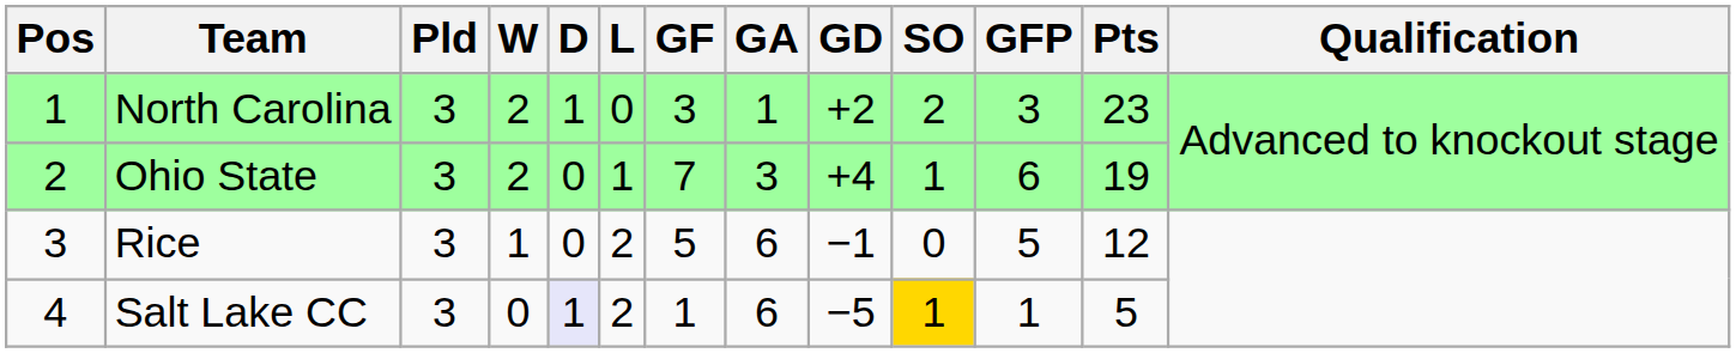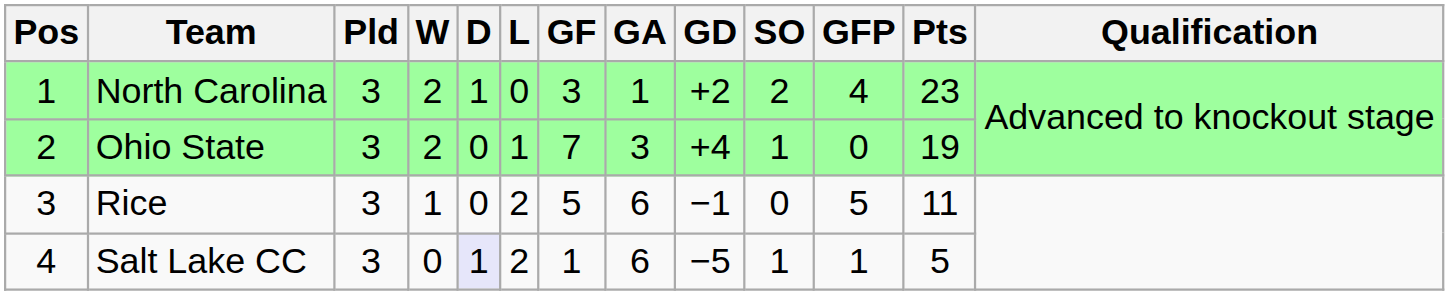 <table class="wikitable" style="text-align:center">
 <tr>
 <th>Pos</th>
 <th>Team</th>
 <th>Pld</th>
 <th>W</th>
 <th>D</th>
 <th>L</th>
 <th>GF</th>
 <th>GA</th>
 <th>GD</th>
 <th>SO</th>
 <th>GFP</th>
 <th>Pts</th>
 <th>Qualification</th>
 </tr>
 <tr bgcolor="#9eff9e">
 <td>1</td>
 <td style="text-align:left">North Carolina</td>
 <td>3</td>
 <td>2</td>
 <td>1</td>
 <td>0</td>
 <td>3</td>
 <td>1</td>
 <td>+2</td>
 <td>2</td>
-<td>3</td>
+<td>4</td>
 <td>23</td>
 <td rowspan="2">Advanced to knockout stage</td>
 </tr>
 <tr bgcolor="#9eff9e">
 <td>2</td>
 <td style="text-align:left">Ohio State</td>
 <td>3</td>
 <td>2</td>
 <td>0</td>
 <td>1</td>
 <td>7</td>
 <td>3</td>
 <td>+4</td>
 <td>1</td>
-<td>6</td>
+<td>0</td>
 <td>19</td>
 </tr>
 <tr>
 <td>3</td>
 <td style="text-align:left">Rice</td>
 <td>3</td>
 <td>1</td>
 <td>0</td>
 <td>2</td>
 <td>5</td>
 <td>6</td>
 <td>−1</td>
 <td>0</td>
 <td>5</td>
-<td>12</td>
+<td>11</td>
 <td rowspan="2"></td>
 </tr>
 <tr>
 <td>4</td>
 <td style="text-align:left">Salt Lake CC</td>
 <td>3</td>
 <td>0</td>
 <td style="background: lavender;">1</td>
 <td>2</td>
 <td>1</td>
 <td>6</td>
 <td>−5</td>
-<td style="background: gold;">1</td>
+<td>1</td>
 <td>1</td>
 <td>5</td>
 </tr>
 </table>
